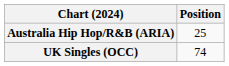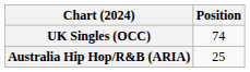 <table class="wikitable sortable plainrowheaders" style="text-align:center">
 <tr>
 <th scope="col">Chart (2024)</th>
 <th scope="col">Position</th>
 </tr>
 <tr>
+<th scope="row">UK Singles (OCC)</th>
+<td>74</td>
+</tr>
+<tr>
 <th scope="row">Australia Hip Hop/R&B (ARIA)</th>
 <td>25</td>
 </tr>
-<tr>
-<th scope="row">UK Singles (OCC)</th>
-<td>74</td>
-</tr>
 </table>
